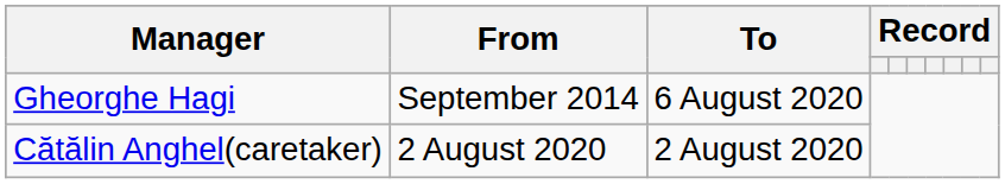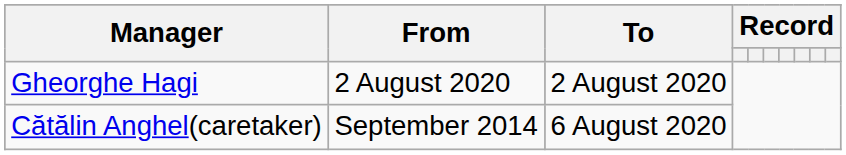 <table class="wikitable" style="text-align: left">
 <tr>
 <th rowspan=2>Manager</th>
 <th rowspan=2>From</th>
 <th rowspan=2>To</th>
 <th colspan=8>Record</th>
 </tr>
 <tr>
 <th></th>
 <th></th>
 <th></th>
 <th></th>
 <th></th>
 <th></th>
 <th></th>
 </tr>
 <tr>
 <td> <a href='#'>Gheorghe Hagi</a></td>
+<td>2 August 2020</td>
+<td>2 August 2020<br></td>
+</tr>
+<tr>
+<td> <a href='#'>Cătălin Anghel</a>(caretaker)</td>
 <td>September 2014</td>
 <td>6 August 2020<br></td>
 </tr>
-<tr>
-<td> <a href='#'>Cătălin Anghel</a>(caretaker)</td>
-<td>2 August 2020</td>
-<td>2 August 2020<br></td>
-</tr>
 </table>
